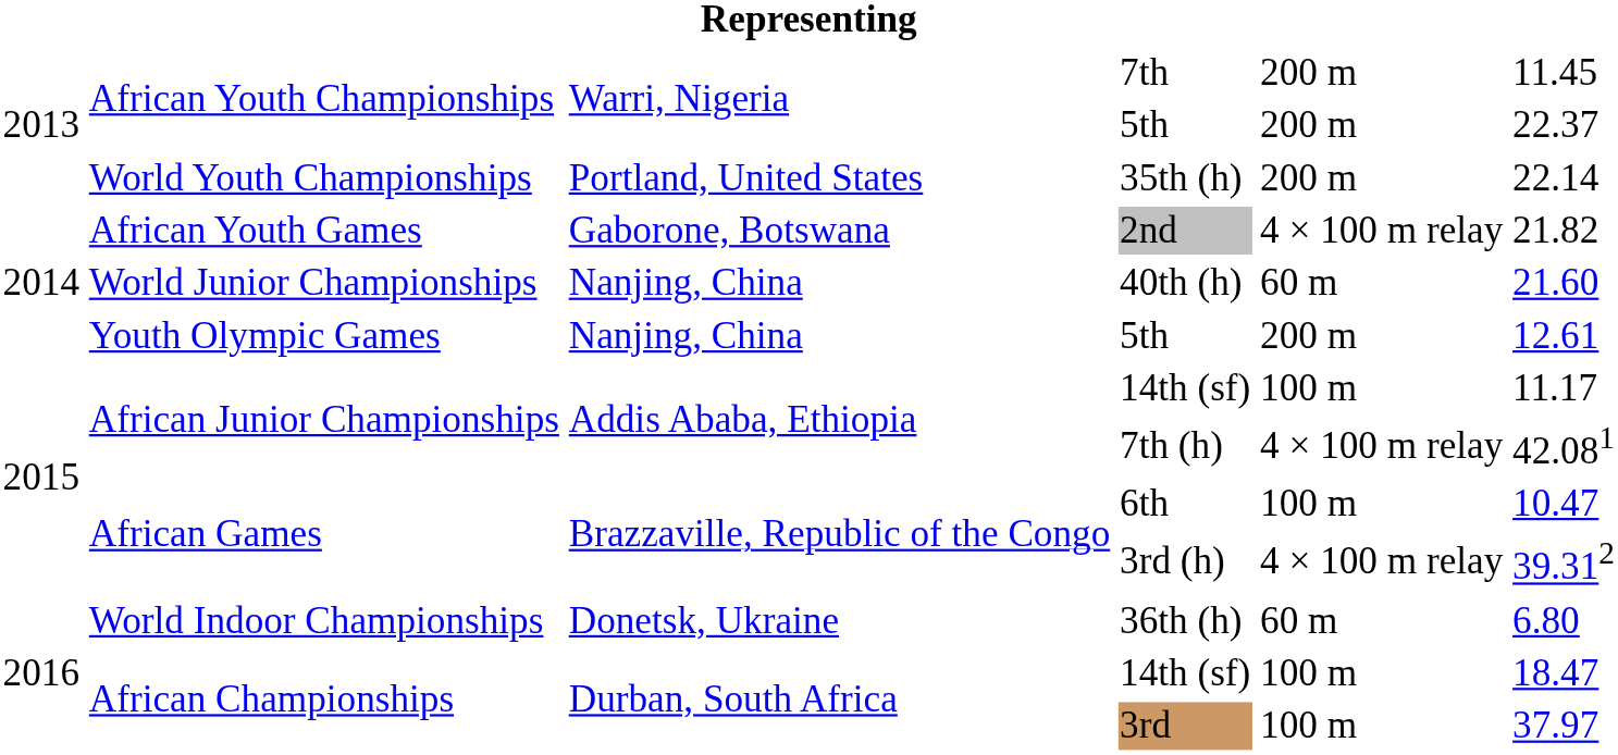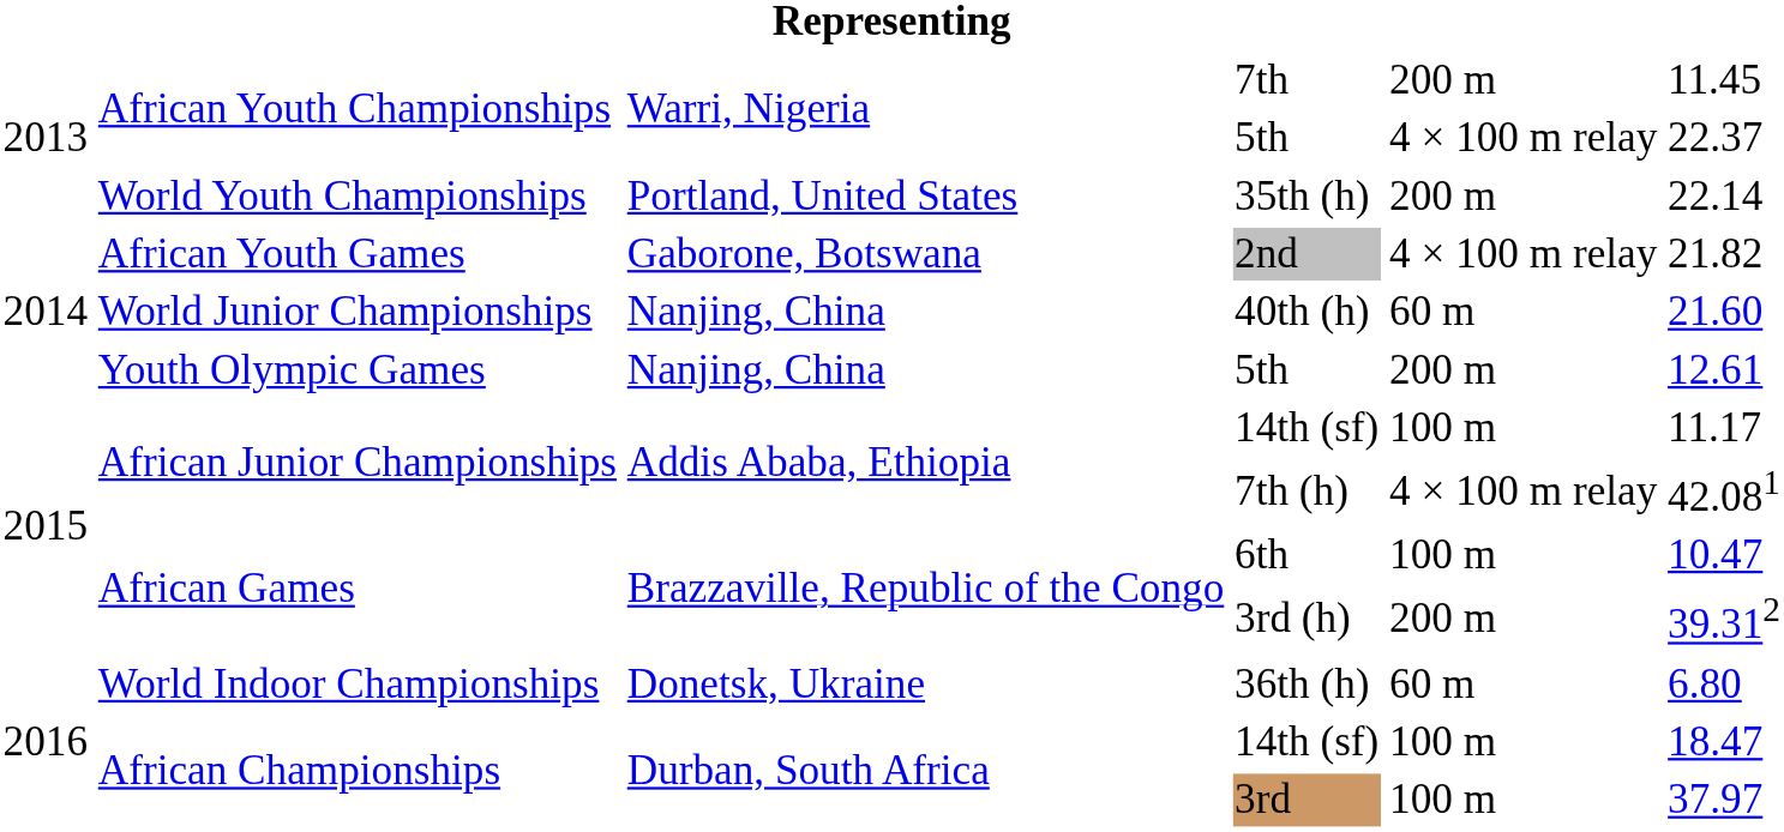 <table>
 <tr>
 <th colspan="6">Representing </th>
 </tr>
 <tr>
 <td rowspan=3>2013</td>
 <td rowspan=2><a href='#'>African Youth Championships</a></td>
 <td rowspan=2><a href='#'>Warri, Nigeria</a></td>
 <td>7th</td>
 <td>200 m</td>
 <td>11.45</td>
 </tr>
 <tr>
 <td>5th</td>
-<td>200 m</td>
+<td>4 × 100 m relay</td>
 <td>22.37</td>
 </tr>
 <tr>
 <td><a href='#'>World Youth Championships</a></td>
 <td><a href='#'>Portland, United States</a></td>
 <td>35th (h)</td>
 <td>200 m</td>
 <td>22.14</td>
 </tr>
 <tr>
 <td rowspan=3>2014</td>
 <td><a href='#'>African Youth Games</a></td>
 <td><a href='#'>Gaborone, Botswana</a></td>
 <td bgcolor=silver>2nd</td>
 <td>4 × 100 m relay</td>
 <td>21.82</td>
 </tr>
 <tr>
 <td><a href='#'>World Junior Championships</a></td>
 <td><a href='#'>Nanjing, China</a></td>
 <td>40th (h)</td>
 <td>60 m</td>
 <td><a href='#'>21.60</a></td>
 </tr>
 <tr>
 <td><a href='#'>Youth Olympic Games</a></td>
 <td><a href='#'>Nanjing, China</a></td>
 <td>5th</td>
 <td>200 m</td>
 <td><a href='#'>12.61</a></td>
 </tr>
 <tr>
 <td rowspan=4>2015</td>
 <td rowspan=2><a href='#'>African Junior Championships</a></td>
 <td rowspan=2><a href='#'>Addis Ababa, Ethiopia</a></td>
 <td>14th (sf)</td>
 <td>100 m</td>
 <td>11.17</td>
 </tr>
 <tr>
 <td>7th (h)</td>
 <td>4 × 100 m relay</td>
 <td>42.08<sup>1</sup></td>
 </tr>
 <tr>
 <td rowspan=2><a href='#'>African Games</a></td>
 <td rowspan=2><a href='#'>Brazzaville, Republic of the Congo</a></td>
 <td>6th</td>
 <td>100 m</td>
 <td><a href='#'>10.47</a></td>
 </tr>
 <tr>
 <td>3rd (h)</td>
-<td>4 × 100 m relay</td>
+<td>200 m</td>
 <td><a href='#'>39.31</a><sup>2</sup></td>
 </tr>
 <tr>
 <td rowspan=3>2016</td>
 <td><a href='#'>World Indoor Championships</a></td>
 <td><a href='#'>Donetsk, Ukraine</a></td>
 <td>36th (h)</td>
 <td>60 m</td>
 <td><a href='#'>6.80</a></td>
 </tr>
 <tr>
 <td rowspan=2><a href='#'>African Championships</a></td>
 <td rowspan=2><a href='#'>Durban, South Africa</a></td>
 <td>14th (sf)</td>
 <td>100 m</td>
 <td><a href='#'>18.47</a></td>
 </tr>
 <tr>
 <td bgcolor=cc9966>3rd</td>
 <td>100 m</td>
 <td><a href='#'>37.97</a></td>
 </tr>
 </table>
